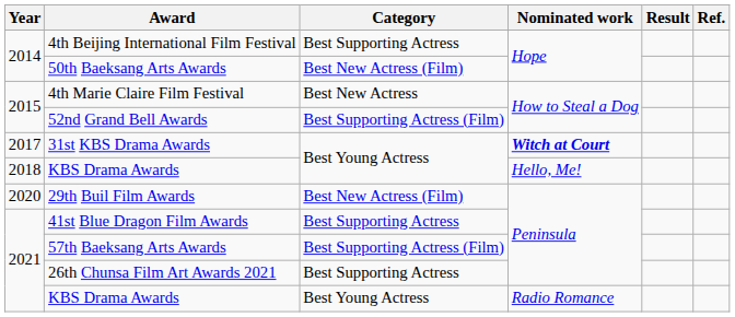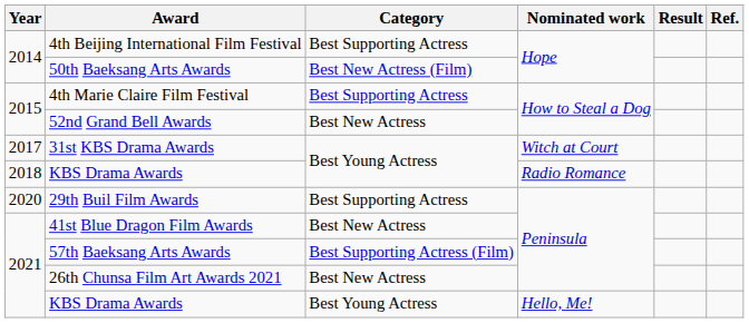 <table class="wikitable sortable">
 <tr>
 <th>Year</th>
 <th>Award</th>
 <th>Category</th>
 <th>Nominated work</th>
 <th>Result</th>
 <th>Ref.</th>
 </tr>
 <tr>
 <td rowspan=2>2014</td>
 <td>4th Beijing International Film Festival</td>
 <td>Best Supporting Actress</td>
 <td rowspan=2><em><a href='#'>Hope</a></em></td>
 <td></td>
 <td></td>
 </tr>
 <tr>
 <td><a href='#'>50th</a> <a href='#'>Baeksang Arts Awards</a></td>
 <td><a href='#'>Best New Actress (Film)</a></td>
 <td></td>
 <td></td>
 </tr>
 <tr>
 <td rowspan=2>2015</td>
 <td>4th Marie Claire Film Festival</td>
-<td>Best New Actress</td>
+<td><a href='#'>Best Supporting Actress</a></td>
 <td rowspan=2><em><a href='#'>How to Steal a Dog</a></em></td>
 <td></td>
 <td></td>
 </tr>
 <tr>
 <td><a href='#'>52nd</a> <a href='#'>Grand Bell Awards</a></td>
-<td><a href='#'>Best Supporting Actress (Film)</a></td>
+<td>Best New Actress</td>
 <td></td>
 <td></td>
 </tr>
 <tr>
 <td>2017</td>
 <td><a href='#'>31st</a> <a href='#'>KBS Drama Awards</a></td>
 <td rowspan="2">Best Young Actress</td>
-<td><strong><em><a href='#'>Witch at Court</a></em></strong></td>
+<td><em><a href='#'>Witch at Court</a></em></td>
 <td></td>
 <td></td>
 </tr>
 <tr>
 <td>2018</td>
 <td><a href='#'>KBS Drama Awards</a></td>
-<td><em><a href='#'>Hello, Me!</a></em></td>
+<td><em><a href='#'>Radio Romance</a></em></td>
 <td></td>
 <td></td>
 </tr>
 <tr>
 <td rowspan="1">2020</td>
 <td><a href='#'>29th</a> <a href='#'>Buil Film Awards</a></td>
-<td><a href='#'>Best New Actress (Film)</a></td>
+<td>Best Supporting Actress</td>
 <td rowspan="4"><em><a href='#'>Peninsula</a></em></td>
 <td></td>
 <td></td>
 </tr>
 <tr>
 <td rowspan="4">2021</td>
 <td><a href='#'>41st</a> <a href='#'>Blue Dragon Film Awards</a></td>
-<td><a href='#'>Best Supporting Actress</a></td>
+<td>Best New Actress</td>
 <td></td>
 <td></td>
 </tr>
 <tr>
 <td><a href='#'>57th</a> <a href='#'>Baeksang Arts Awards</a></td>
 <td><a href='#'>Best Supporting Actress (Film)</a></td>
 <td></td>
 <td></td>
 </tr>
 <tr>
 <td>26th <a href='#'>Chunsa Film Art Awards 2021</a></td>
-<td>Best Supporting Actress</td>
+<td>Best New Actress</td>
 <td></td>
 <td></td>
 </tr>
 <tr>
 <td><a href='#'>KBS Drama Awards</a></td>
 <td>Best Young Actress</td>
-<td><em><a href='#'>Radio Romance</a></em></td>
+<td><em><a href='#'>Hello, Me!</a></em></td>
 <td></td>
 <td></td>
 </tr>
 </table>
